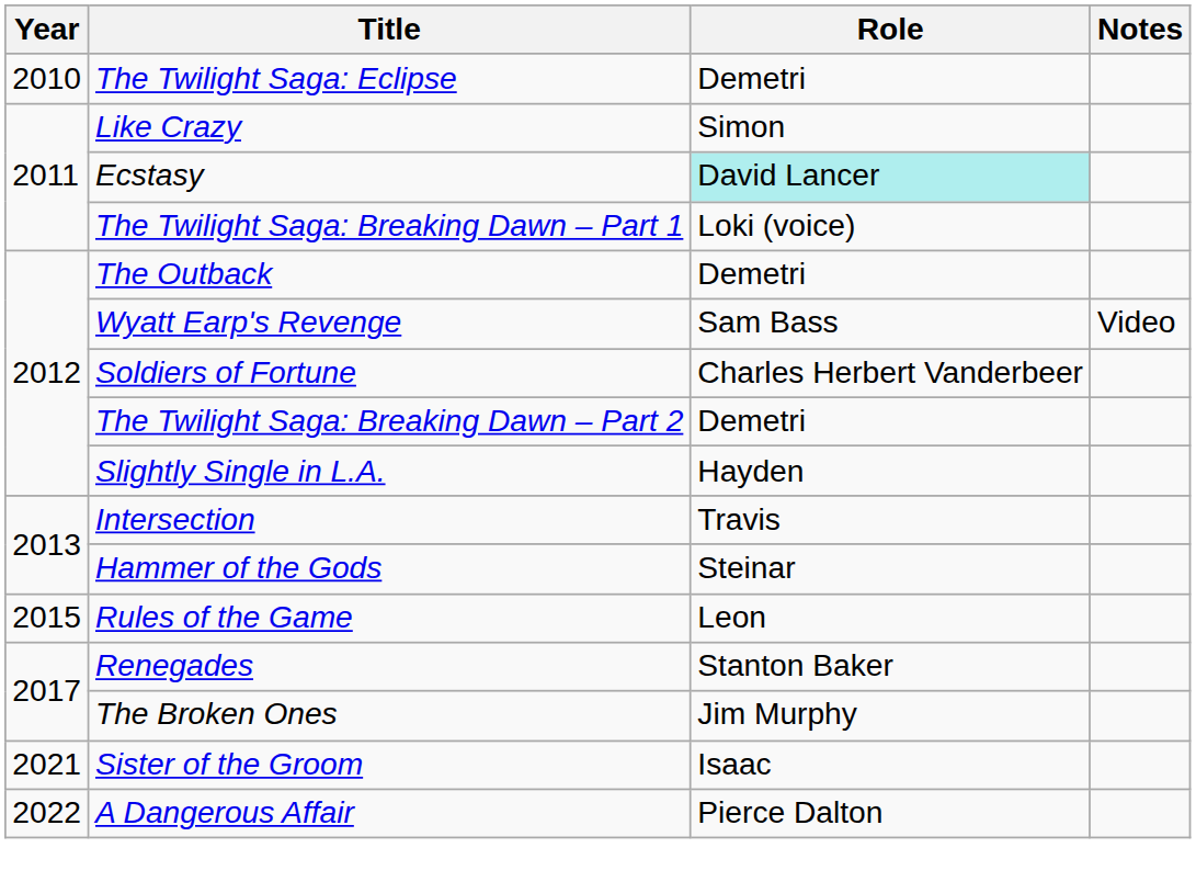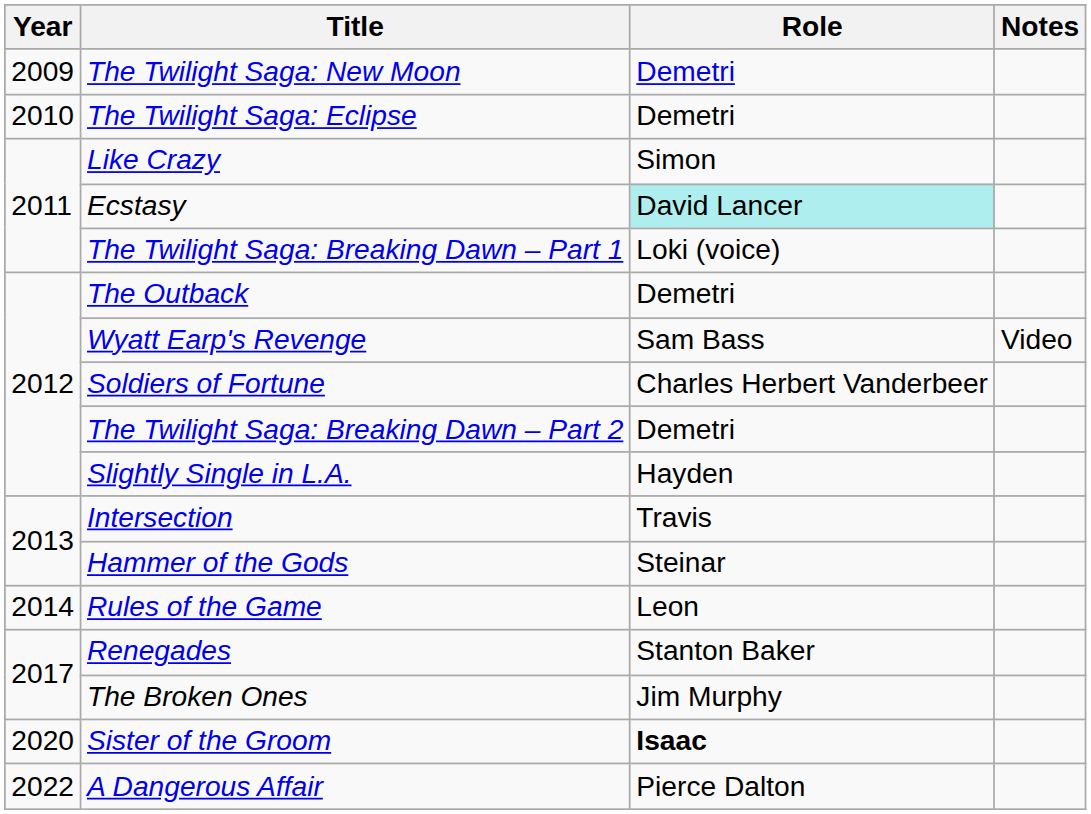 <table class="wikitable sortable">
 <tr>
 <th>Year</th>
 <th>Title</th>
 <th>Role</th>
 <th class="unsortable">Notes</th>
+</tr>
+<tr>
+<td>2009</td>
+<td><em><a href='#'>The Twilight Saga: New Moon</a></em></td>
+<td><a href='#'>Demetri</a></td>
+<td></td>
 </tr>
 <tr>
 <td>2010</td>
 <td><em><a href='#'>The Twilight Saga: Eclipse</a></em></td>
 <td>Demetri</td>
 <td></td>
 </tr>
 <tr>
 <td rowspan="3">2011</td>
 <td><em><a href='#'>Like Crazy</a></em></td>
 <td>Simon</td>
 <td></td>
 </tr>
 <tr>
 <td><em>Ecstasy</em></td>
 <td style="background: paleturquoise;">David Lancer</td>
 <td></td>
 </tr>
 <tr>
 <td><em><a href='#'>The Twilight Saga: Breaking Dawn – Part 1</a></em></td>
 <td>Loki (voice)</td>
 <td></td>
 </tr>
 <tr>
 <td rowspan="5">2012</td>
 <td><em><a href='#'>The Outback</a></em></td>
 <td>Demetri</td>
 <td></td>
 </tr>
 <tr>
 <td><em><a href='#'>Wyatt Earp's Revenge</a></em></td>
 <td>Sam Bass</td>
 <td>Video</td>
 </tr>
 <tr>
 <td><em><a href='#'>Soldiers of Fortune</a></em></td>
 <td>Charles Herbert Vanderbeer</td>
 <td></td>
 </tr>
 <tr>
 <td><em><a href='#'>The Twilight Saga: Breaking Dawn – Part 2</a></em></td>
 <td>Demetri</td>
 <td></td>
 </tr>
 <tr>
 <td><em><a href='#'>Slightly Single in L.A.</a></em></td>
 <td>Hayden</td>
 <td></td>
 </tr>
 <tr>
 <td rowspan="2">2013</td>
 <td><em><a href='#'>Intersection</a></em></td>
 <td>Travis</td>
 <td></td>
 </tr>
 <tr>
 <td><em><a href='#'>Hammer of the Gods</a></em></td>
 <td>Steinar</td>
 <td></td>
 </tr>
 <tr>
-<td>2015</td>
+<td>2014</td>
 <td><em><a href='#'>Rules of the Game</a></em></td>
 <td>Leon</td>
 <td></td>
 </tr>
 <tr>
 <td rowspan="2">2017</td>
 <td><em><a href='#'>Renegades</a></em></td>
 <td>Stanton Baker</td>
 <td></td>
 </tr>
 <tr>
 <td><em>The Broken Ones</em></td>
 <td>Jim Murphy</td>
 <td></td>
 </tr>
 <tr>
-<td>2021</td>
+<td>2020</td>
 <td><em><a href='#'>Sister of the Groom</a></em></td>
-<td>Isaac</td>
+<td><strong>Isaac</strong></td>
 <td></td>
 </tr>
 <tr>
 <td>2022</td>
 <td><em><a href='#'>A Dangerous Affair</a></em></td>
 <td>Pierce Dalton</td>
 </tr>
 </table>
